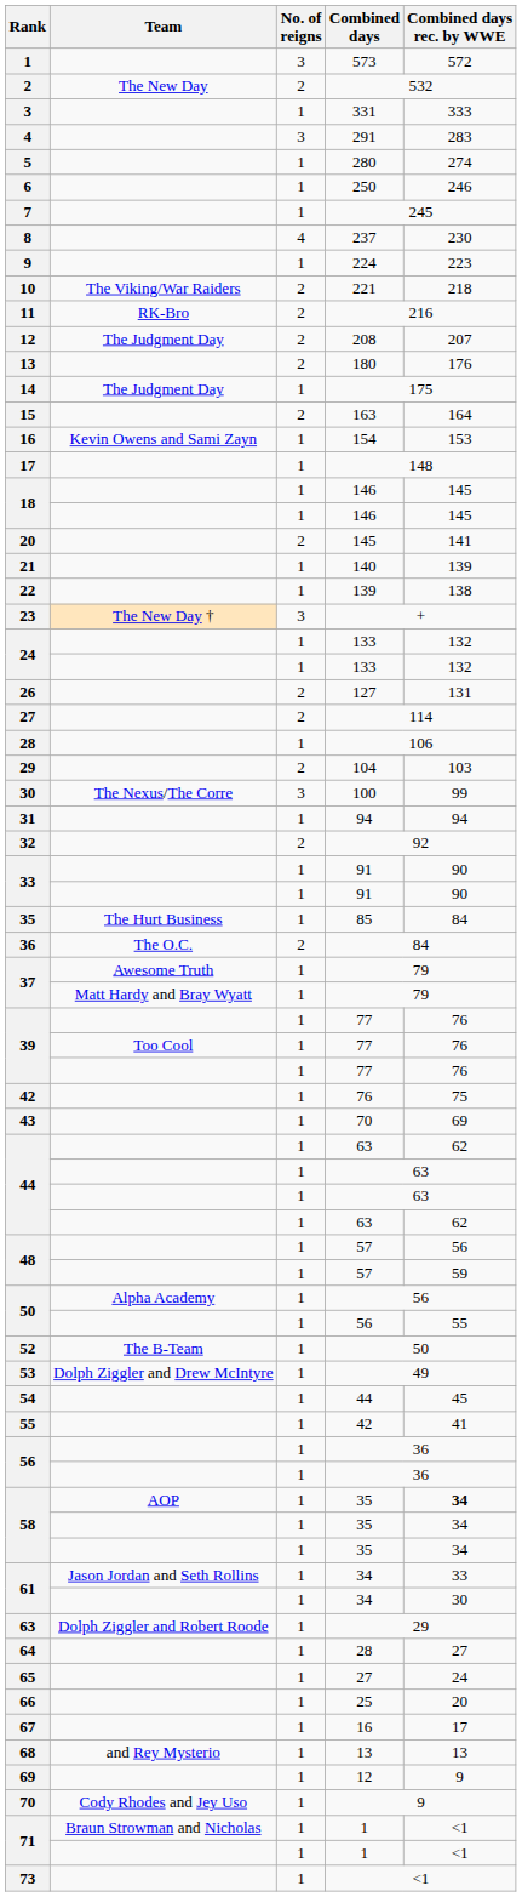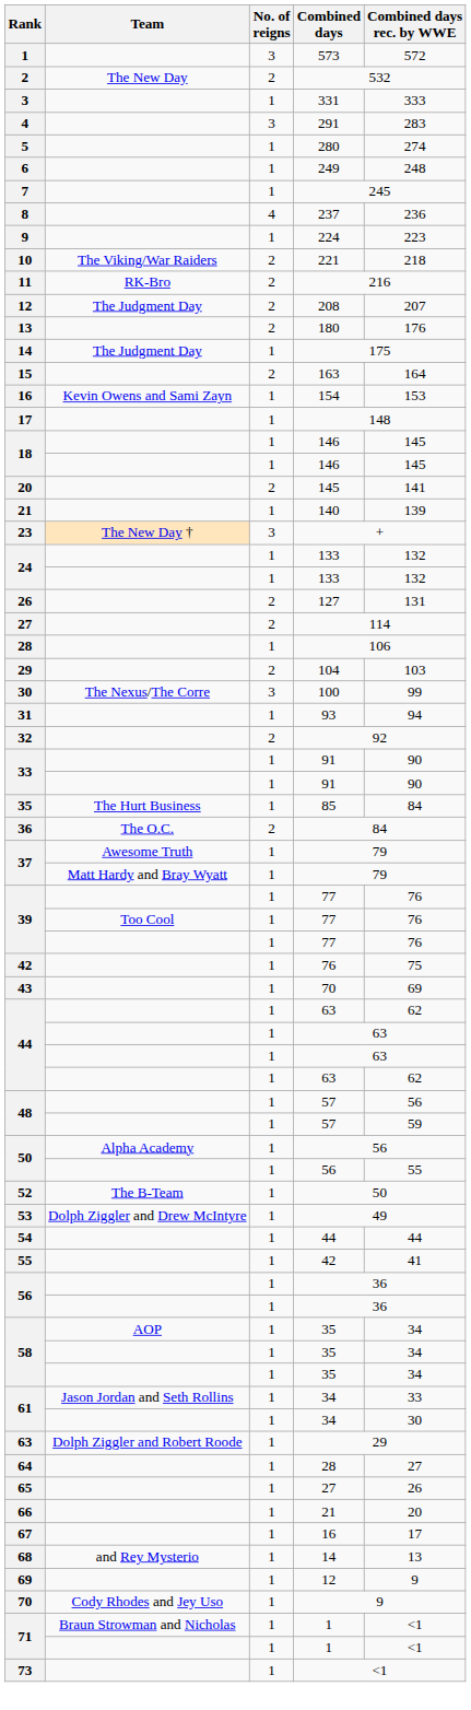 <table class="wikitable sortable" style="text-align: center">
 <tr>
 <th>Rank</th>
 <th>Team</th>
 <th>No. of<br>reigns</th>
 <th data-sort-type="number">Combined<br>days</th>
 <th data-sort-type="number">Combined days<br>rec. by WWE</th>
 </tr>
 <tr>
 <th>1</th>
 <td><br></td>
 <td>3</td>
 <td>573</td>
 <td>572</td>
 </tr>
 <tr>
 <th>2</th>
 <td><a href='#'>The New Day</a><br></td>
 <td>2</td>
 <td colspan=2>532</td>
 </tr>
 <tr>
 <th>3</th>
 <td></td>
 <td>1</td>
 <td>331</td>
 <td>333</td>
 </tr>
 <tr>
 <th>4</th>
 <td><br></td>
 <td>3</td>
 <td>291</td>
 <td>283</td>
 </tr>
 <tr>
 <th>5</th>
 <td><br></td>
 <td>1</td>
 <td>280</td>
 <td>274</td>
 </tr>
 <tr>
 <th>6</th>
 <td></td>
 <td>1</td>
-<td>250</td>
-<td>246</td>
+<td>249</td>
+<td>248</td>
 </tr>
 <tr>
 <th>7</th>
 <td><br></td>
 <td>1</td>
 <td colspan="2">245</td>
 </tr>
 <tr>
 <th>8</th>
 <td><br></td>
 <td>4</td>
 <td>237</td>
-<td>230</td>
+<td>236</td>
 </tr>
 <tr>
 <th>9</th>
 <td></td>
 <td>1</td>
 <td>224</td>
 <td>223</td>
 </tr>
 <tr>
 <th>10</th>
 <td><a href='#'>The Viking/War Raiders</a><br></td>
 <td>2</td>
 <td>221</td>
 <td>218</td>
 </tr>
 <tr>
 <th>11</th>
 <td><a href='#'>RK-Bro</a> <br></td>
 <td>2</td>
 <td colspan=2>216</td>
 </tr>
 <tr>
 <th>12</th>
 <td><a href='#'>The Judgment Day</a> <br></td>
 <td>2</td>
 <td>208</td>
 <td>207</td>
 </tr>
 <tr>
 <th>13</th>
 <td></td>
 <td>2</td>
 <td>180</td>
 <td>176</td>
 </tr>
 <tr>
 <th>14</th>
 <td><a href='#'>The Judgment Day</a><br></td>
 <td>1</td>
 <td colspan="2">175</td>
 </tr>
 <tr>
 <th>15</th>
 <td></td>
 <td>2</td>
 <td>163</td>
 <td>164</td>
 </tr>
 <tr>
 <th>16</th>
 <td><a href='#'>Kevin Owens and Sami Zayn</a></td>
 <td>1</td>
 <td>154</td>
 <td>153</td>
 </tr>
 <tr>
 <th>17</th>
 <td></td>
 <td>1</td>
 <td colspan="2">148</td>
 </tr>
 <tr>
 <th rowspan=2>18</th>
 <td></td>
 <td>1</td>
 <td>146</td>
 <td>145</td>
 </tr>
 <tr>
 <td></td>
 <td>1</td>
 <td>146</td>
 <td>145</td>
 </tr>
 <tr>
 <th>20</th>
 <td></td>
 <td>2</td>
 <td>145</td>
 <td>141</td>
 </tr>
 <tr>
 <th>21</th>
 <td></td>
 <td>1</td>
 <td>140</td>
 <td>139</td>
 </tr>
 <tr>
-<th>22</th>
-<td></td>
-<td>1</td>
-<td>139</td>
-<td>138</td>
-</tr>
-<tr>
 <th>23</th>
 <td style="background-color: #ffe6bd"><a href='#'>The New Day</a> †<br></td>
 <td>3</td>
 <td colspan=2>+</td>
 </tr>
 <tr>
 <th rowspan=2>24</th>
 <td></td>
 <td>1</td>
 <td>133</td>
 <td>132</td>
 </tr>
 <tr>
 <td></td>
 <td>1</td>
 <td>133</td>
 <td>132</td>
 </tr>
 <tr>
 <th>26</th>
 <td></td>
 <td>2</td>
 <td>127</td>
 <td>131</td>
 </tr>
 <tr>
 <th>27</th>
 <td></td>
 <td>2</td>
 <td colspan="2">114</td>
 </tr>
 <tr>
 <th>28</th>
 <td></td>
 <td>1</td>
 <td colspan="2">106</td>
 </tr>
 <tr>
 <th>29</th>
 <td></td>
 <td>2</td>
 <td>104</td>
 <td>103</td>
 </tr>
 <tr>
 <th>30</th>
 <td><a href='#'>The Nexus</a>/<a href='#'>The Corre</a><br></td>
 <td>3</td>
 <td>100</td>
 <td>99</td>
 </tr>
 <tr>
 <th>31</th>
 <td></td>
 <td>1</td>
-<td>94</td>
+<td>93</td>
 <td>94</td>
 </tr>
 <tr>
 <th>32</th>
 <td></td>
 <td>2</td>
 <td colspan="2">92</td>
 </tr>
 <tr>
 <th rowspan=2>33</th>
 <td></td>
 <td>1</td>
 <td>91</td>
 <td>90</td>
 </tr>
 <tr>
 <td></td>
 <td>1</td>
 <td>91</td>
 <td>90</td>
 </tr>
 <tr>
 <th>35</th>
 <td><a href='#'>The Hurt Business</a><br></td>
 <td>1</td>
 <td>85</td>
 <td>84</td>
 </tr>
 <tr>
 <th>36</th>
 <td><a href='#'>The O.C.</a><br></td>
 <td>2</td>
 <td colspan="2">84</td>
 </tr>
 <tr>
 <th rowspan=2>37</th>
 <td><a href='#'>Awesome Truth</a><br></td>
 <td>1</td>
 <td colspan="2">79</td>
 </tr>
 <tr>
 <td><a href='#'>Matt Hardy</a> and <a href='#'>Bray Wyatt</a></td>
 <td>1</td>
 <td colspan="2">79</td>
 </tr>
 <tr>
 <th rowspan="3">39</th>
 <td></td>
 <td>1</td>
 <td>77</td>
 <td>76</td>
 </tr>
 <tr>
 <td><a href='#'>Too Cool</a><br></td>
 <td>1</td>
 <td>77</td>
 <td>76</td>
 </tr>
 <tr>
 <td></td>
 <td>1</td>
 <td>77</td>
 <td>76</td>
 </tr>
 <tr>
 <th>42</th>
 <td></td>
 <td>1</td>
 <td>76</td>
 <td>75</td>
 </tr>
 <tr>
 <th>43</th>
 <td></td>
 <td>1</td>
 <td>70</td>
 <td>69</td>
 </tr>
 <tr>
 <th rowspan=4>44</th>
 <td></td>
 <td>1</td>
 <td>63</td>
 <td>62</td>
 </tr>
 <tr>
 <td></td>
 <td>1</td>
 <td colspan=2>63</td>
 </tr>
 <tr>
 <td></td>
 <td>1</td>
 <td colspan="2">63</td>
 </tr>
 <tr>
 <td></td>
 <td>1</td>
 <td>63</td>
 <td>62</td>
 </tr>
 <tr>
 <th rowspan=2>48</th>
 <td></td>
 <td>1</td>
 <td>57</td>
 <td>56</td>
 </tr>
 <tr>
 <td></td>
 <td>1</td>
 <td>57</td>
 <td>59</td>
 </tr>
 <tr>
 <th rowspan=2>50</th>
 <td><a href='#'>Alpha Academy</a><br></td>
 <td>1</td>
 <td colspan=2>56</td>
 </tr>
 <tr>
 <td></td>
 <td>1</td>
 <td>56</td>
 <td>55</td>
 </tr>
 <tr>
 <th>52</th>
 <td><a href='#'>The B-Team</a> <br></td>
 <td>1</td>
 <td colspan=2>50</td>
 </tr>
 <tr>
 <th>53</th>
 <td><a href='#'>Dolph Ziggler</a> and <a href='#'>Drew McIntyre</a></td>
 <td>1</td>
 <td colspan=2>49</td>
 </tr>
 <tr>
 <th>54</th>
 <td></td>
 <td>1</td>
 <td>44</td>
-<td>45</td>
+<td>44</td>
 </tr>
 <tr>
 <th>55</th>
 <td></td>
 <td>1</td>
 <td>42</td>
 <td>41</td>
 </tr>
 <tr>
 <th rowspan=2>56</th>
 <td></td>
 <td>1</td>
 <td colspan="2">36</td>
 </tr>
 <tr>
 <td></td>
 <td>1</td>
 <td colspan="2">36</td>
 </tr>
 <tr>
 <th rowspan=3>58</th>
 <td><a href='#'>AOP</a><br></td>
 <td>1</td>
 <td>35</td>
-<td><strong>34</strong></td>
+<td>34</td>
 </tr>
 <tr>
 <td></td>
 <td>1</td>
 <td>35</td>
 <td>34</td>
 </tr>
 <tr>
 <td></td>
 <td>1</td>
 <td>35</td>
 <td>34</td>
 </tr>
 <tr>
 <th rowspan=2>61</th>
 <td><a href='#'>Jason Jordan</a> and <a href='#'>Seth Rollins</a></td>
 <td>1</td>
 <td>34</td>
 <td>33</td>
 </tr>
 <tr>
 <td></td>
 <td>1</td>
 <td>34</td>
 <td>30</td>
 </tr>
 <tr>
 <th>63</th>
 <td><a href='#'>Dolph Ziggler and Robert Roode</a></td>
 <td>1</td>
 <td colspan=2>29</td>
 </tr>
 <tr>
 <th>64</th>
 <td></td>
 <td>1</td>
 <td>28</td>
 <td>27</td>
 </tr>
 <tr>
 <th>65</th>
 <td></td>
 <td>1</td>
 <td>27</td>
-<td>24</td>
+<td>26</td>
 </tr>
 <tr>
 <th>66</th>
 <td></td>
 <td>1</td>
-<td>25</td>
+<td>21</td>
 <td>20</td>
 </tr>
 <tr>
 <th>67</th>
 <td></td>
 <td>1</td>
 <td>16</td>
 <td>17</td>
 </tr>
 <tr>
 <th>68</th>
 <td> and <a href='#'>Rey Mysterio</a></td>
 <td>1</td>
-<td>13</td>
+<td>14</td>
 <td>13</td>
 </tr>
 <tr>
 <th>69</th>
 <td></td>
 <td>1</td>
 <td>12</td>
 <td>9</td>
 </tr>
 <tr>
 <th>70</th>
 <td><a href='#'>Cody Rhodes</a> and <a href='#'>Jey Uso</a></td>
 <td>1</td>
 <td colspan=2>9</td>
 </tr>
 <tr>
 <th rowspan=2>71</th>
 <td><a href='#'>Braun Strowman</a> and <a href='#'>Nicholas</a></td>
 <td>1</td>
 <td>1</td>
 <td><1</td>
 </tr>
 <tr>
 <td></td>
 <td>1</td>
 <td>1</td>
 <td><1</td>
 </tr>
 <tr>
 <th>73</th>
 <td></td>
 <td>1</td>
 <td colspan=2><1</td>
 </tr>
 </table>
